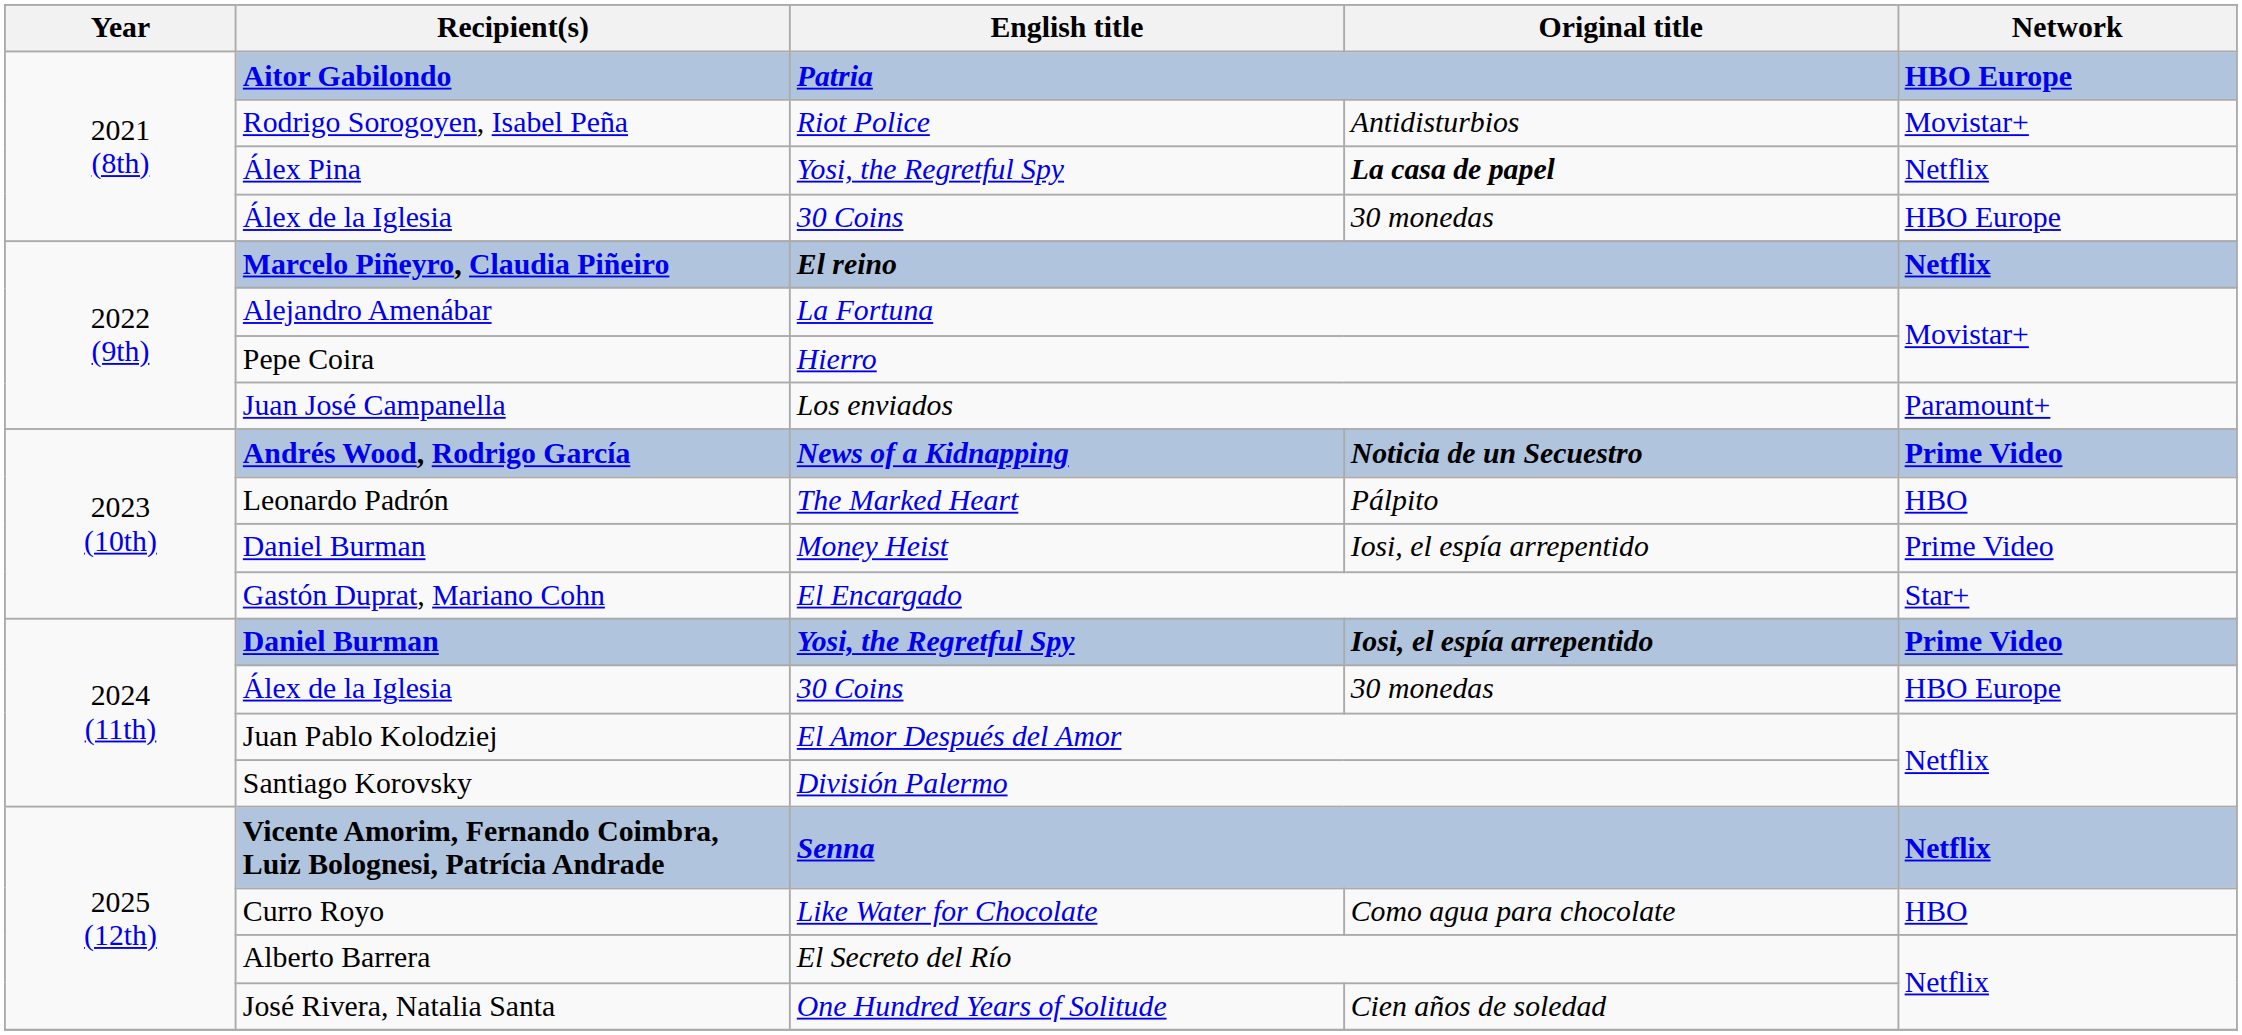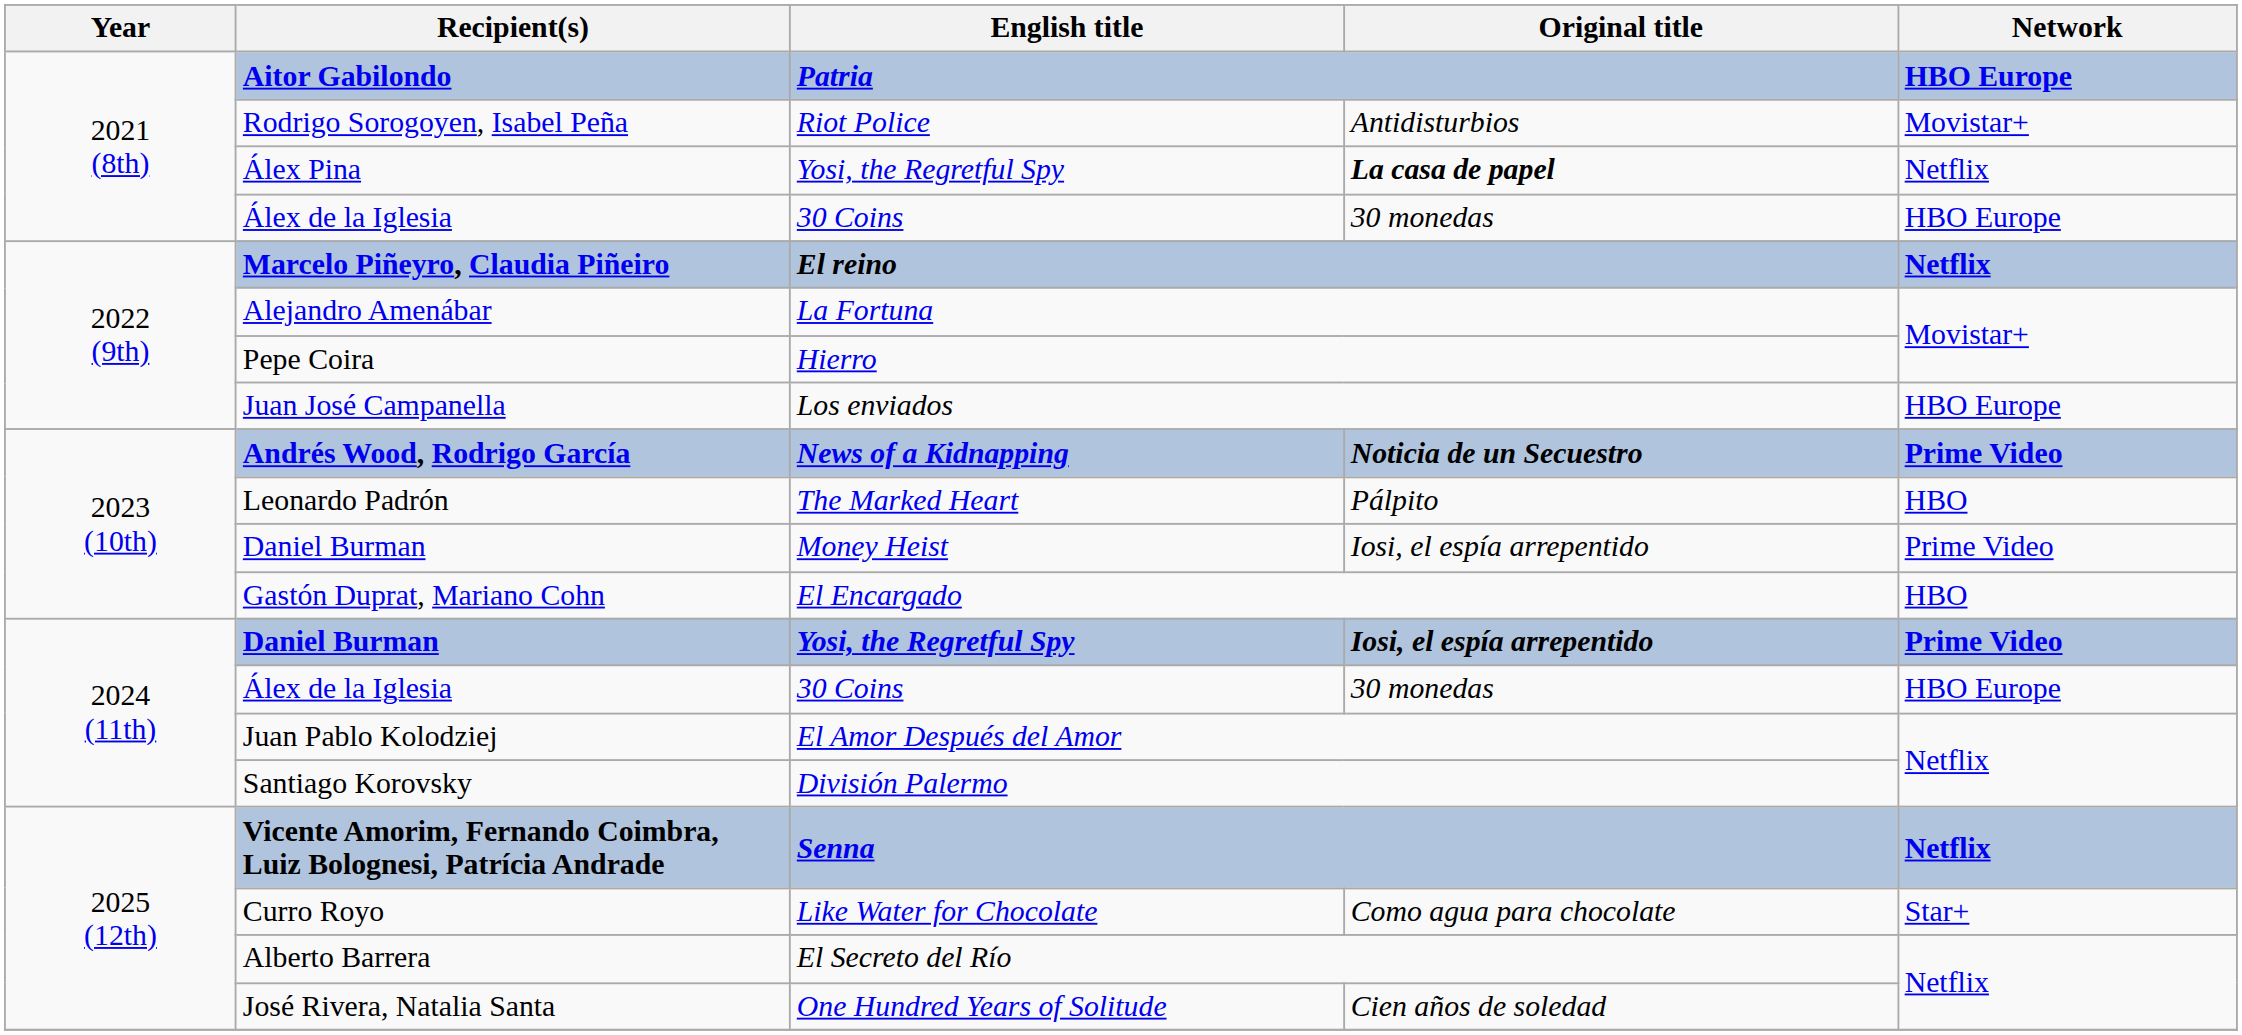 <table class="wikitable" width="95%" cellpadding="5">
 <tr>
 <th width="100"><strong>Year</strong></th>
 <th width="250"><strong>Recipient(s)</strong></th>
 <th width="250"><strong>English title</strong></th>
 <th width="250"><strong>Original title</strong></th>
 <th width="150"><strong>Network</strong></th>
 </tr>
 <tr>
 <td rowspan="4" style="text-align:center;">2021<br><a href='#'>(8th)</a><br></td>
 <td style="background:#B0C4DE;"> <strong><a href='#'>Aitor Gabilondo</a></strong></td>
 <td colspan="2" style="background:#B0C4DE;"><strong><em><a href='#'>Patria</a></em></strong></td>
 <td style="background:#B0C4DE;"><strong><a href='#'>HBO Europe</a></strong></td>
 </tr>
 <tr>
 <td> <a href='#'>Rodrigo Sorogoyen</a>, <a href='#'>Isabel Peña</a></td>
 <td><em><a href='#'>Riot Police</a></em></td>
 <td><em>Antidisturbios</em></td>
 <td><a href='#'>Movistar+</a></td>
 </tr>
 <tr>
 <td> <a href='#'>Álex Pina</a></td>
 <td><em><a href='#'>Yosi, the Regretful Spy</a></em></td>
 <td><strong><em>La casa de papel</em></strong></td>
 <td><a href='#'>Netflix</a></td>
 </tr>
 <tr>
 <td> <a href='#'>Álex de la Iglesia</a></td>
 <td><em><a href='#'>30 Coins</a></em></td>
 <td><em>30 monedas</em></td>
 <td><a href='#'>HBO Europe</a></td>
 </tr>
 <tr>
 <td rowspan="4" style="text-align:center;">2022<br><a href='#'>(9th)</a><br></td>
 <td style="background:#B0C4DE;"> <strong><a href='#'>Marcelo Piñeyro</a>, <a href='#'>Claudia Piñeiro</a></strong></td>
 <td colspan="2" style="background:#B0C4DE;"><strong><em>El reino</em></strong></td>
 <td style="background:#B0C4DE;"><strong><a href='#'>Netflix</a></strong></td>
 </tr>
 <tr>
 <td> <a href='#'>Alejandro Amenábar</a></td>
 <td colspan="2"><em><a href='#'>La Fortuna</a></em></td>
 <td rowspan="2"><a href='#'>Movistar+</a></td>
 </tr>
 <tr>
 <td> Pepe Coira</td>
 <td colspan="2"><em><a href='#'>Hierro</a></em></td>
 </tr>
 <tr>
 <td> <a href='#'>Juan José Campanella</a></td>
 <td colspan="2"><em>Los enviados</em></td>
-<td><a href='#'>Paramount+</a></td>
+<td><a href='#'>HBO Europe</a></td>
 </tr>
 <tr>
 <td rowspan="4" style="text-align:center;">2023<br><a href='#'>(10th)</a><br></td>
 <td style="background:#B0C4DE;"> <strong><a href='#'>Andrés Wood</a>, <a href='#'>Rodrigo García</a></strong></td>
 <td style="background:#B0C4DE;"><strong><em><a href='#'>News of a Kidnapping</a></em></strong></td>
 <td style="background:#B0C4DE;"><strong><em>Noticia de un Secuestro</em></strong></td>
 <td style="background:#B0C4DE;"><strong><a href='#'>Prime Video</a></strong></td>
 </tr>
 <tr>
 <td> Leonardo Padrón</td>
 <td><em><a href='#'>The Marked Heart</a></em></td>
 <td><em>Pálpito</em></td>
 <td><a href='#'>HBO</a></td>
 </tr>
 <tr>
 <td> <a href='#'>Daniel Burman</a></td>
 <td><em><a href='#'>Money Heist</a></em></td>
 <td><em>Iosi, el espía arrepentido</em></td>
 <td><a href='#'>Prime Video</a></td>
 </tr>
 <tr>
 <td> <a href='#'>Gastón Duprat</a>, <a href='#'>Mariano Cohn</a></td>
 <td colspan="2"><em><a href='#'>El Encargado</a></em></td>
-<td><a href='#'>Star+</a></td>
+<td><a href='#'>HBO</a></td>
 </tr>
 <tr>
 <td rowspan="4" style="text-align:center;">2024<br><a href='#'>(11th)</a><br></td>
 <td style="background:#B0C4DE;"><strong> <a href='#'>Daniel Burman</a></strong></td>
 <td style="background:#B0C4DE;"><strong><em><a href='#'>Yosi, the Regretful Spy</a></em></strong></td>
 <td style="background:#B0C4DE;"><strong><em>Iosi, el espía arrepentido</em></strong></td>
 <td style="background:#B0C4DE;"><strong><a href='#'>Prime Video</a></strong></td>
 </tr>
 <tr>
 <td> <a href='#'>Álex de la Iglesia</a></td>
 <td><em><a href='#'>30 Coins</a></em></td>
 <td><em>30 monedas</em></td>
 <td><a href='#'>HBO Europe</a></td>
 </tr>
 <tr>
 <td> Juan Pablo Kolodziej</td>
 <td colspan="2"><em><a href='#'>El Amor Después del Amor</a></em></td>
 <td rowspan="2"><a href='#'>Netflix</a></td>
 </tr>
 <tr>
 <td> Santiago Korovsky</td>
 <td colspan="2"><em><a href='#'>División Palermo</a></em></td>
 </tr>
 <tr>
 <td rowspan="4" style="text-align:center;">2025<br><a href='#'>(12th)</a><br></td>
 <td style="background:#B0C4DE;"><strong> Vicente Amorim, Fernando Coimbra, Luiz Bolognesi, Patrícia Andrade</strong></td>
 <td style="background:#B0C4DE;" colspan="2"><strong><em><a href='#'>Senna</a></em></strong></td>
 <td style="background:#B0C4DE;"><strong><a href='#'>Netflix</a></strong></td>
 </tr>
 <tr>
 <td> Curro Royo</td>
 <td><em><a href='#'>Like Water for Chocolate</a></em></td>
 <td><em>Como agua para chocolate</em></td>
-<td><a href='#'>HBO</a></td>
+<td><a href='#'>Star+</a></td>
 </tr>
 <tr>
 <td> Alberto Barrera</td>
 <td colspan="2"><em>El Secreto del Río</em></td>
 <td rowspan="2"><a href='#'>Netflix</a></td>
 </tr>
 <tr>
 <td> José Rivera, Natalia Santa</td>
 <td><em><a href='#'>One Hundred Years of Solitude</a></em></td>
 <td><em>Cien años de soledad</em></td>
 </tr>
 <tr>
 </tr>
 </table>
